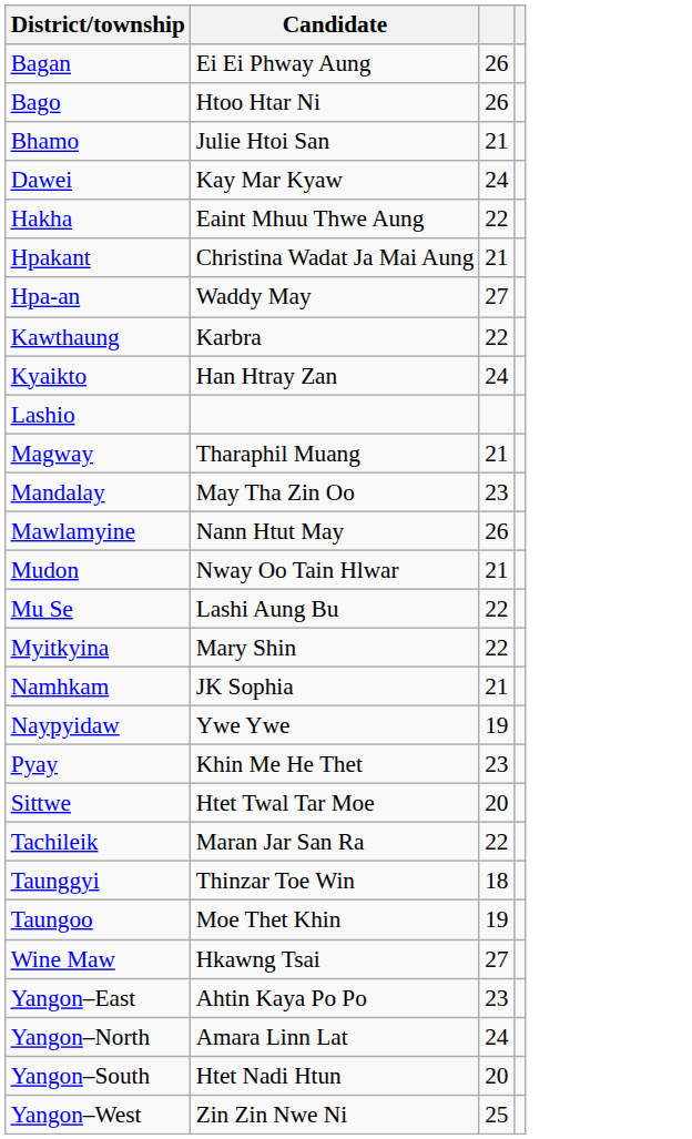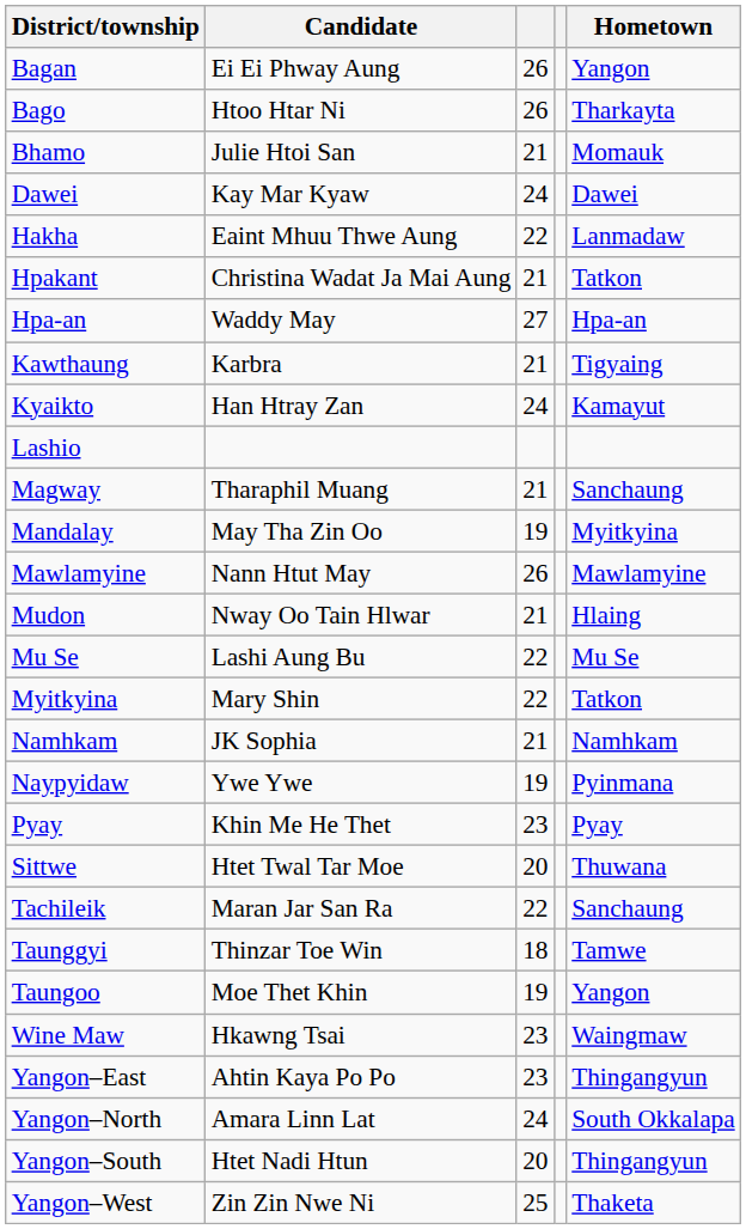 <table class="wikitable col3center col4center" style="font-size: 95%;">
 <tr>
 <th>District/township</th>
 <th>Candidate</th>
 <th></th>
 <th></th>
+<th>Hometown</th>
 </tr>
 <tr>
 <td><a href='#'>Bagan</a></td>
 <td>Ei Ei Phway Aung</td>
 <td>26</td>
 <td></td>
+<td><a href='#'>Yangon</a></td>
 </tr>
 <tr>
 <td><a href='#'>Bago</a></td>
 <td>Htoo Htar Ni</td>
 <td>26</td>
 <td></td>
+<td><a href='#'>Tharkayta</a></td>
 </tr>
 <tr>
 <td><a href='#'>Bhamo</a></td>
 <td>Julie Htoi San</td>
 <td>21</td>
 <td></td>
+<td><a href='#'>Momauk</a></td>
 </tr>
 <tr>
 <td><a href='#'>Dawei</a></td>
 <td>Kay Mar Kyaw</td>
 <td>24</td>
 <td></td>
+<td><a href='#'>Dawei</a></td>
 </tr>
 <tr>
 <td><a href='#'>Hakha</a></td>
 <td>Eaint Mhuu Thwe Aung</td>
 <td>22</td>
 <td></td>
+<td><a href='#'>Lanmadaw</a></td>
 </tr>
 <tr>
 <td><a href='#'>Hpakant</a></td>
 <td>Christina Wadat Ja Mai Aung</td>
 <td>21</td>
 <td></td>
+<td><a href='#'>Tatkon</a></td>
 </tr>
 <tr>
 <td><a href='#'>Hpa-an</a></td>
 <td>Waddy May</td>
 <td>27</td>
 <td></td>
+<td><a href='#'>Hpa-an</a></td>
 </tr>
 <tr>
 <td><a href='#'>Kawthaung</a></td>
 <td>Karbra</td>
-<td>22</td>
+<td>21</td>
 <td></td>
+<td><a href='#'>Tigyaing</a></td>
 </tr>
 <tr>
 <td><a href='#'>Kyaikto</a></td>
 <td>Han Htray Zan</td>
 <td>24</td>
 <td></td>
+<td><a href='#'>Kamayut</a></td>
 </tr>
 <tr>
 <td><a href='#'>Lashio</a></td>
+<td></td>
 <td></td>
 <td></td>
 <td></td>
 </tr>
 <tr>
 <td><a href='#'>Magway</a></td>
 <td>Tharaphil Muang</td>
 <td>21</td>
 <td></td>
+<td><a href='#'>Sanchaung</a></td>
 </tr>
 <tr>
 <td><a href='#'>Mandalay</a></td>
 <td>May Tha Zin Oo</td>
-<td>23</td>
+<td>19</td>
 <td></td>
+<td><a href='#'>Myitkyina</a></td>
 </tr>
 <tr>
 <td><a href='#'>Mawlamyine</a></td>
 <td>Nann Htut May</td>
 <td>26</td>
 <td></td>
+<td><a href='#'>Mawlamyine</a></td>
 </tr>
 <tr>
 <td><a href='#'>Mudon</a></td>
 <td>Nway Oo Tain Hlwar</td>
 <td>21</td>
 <td></td>
+<td><a href='#'>Hlaing</a></td>
 </tr>
 <tr>
 <td><a href='#'>Mu Se</a></td>
 <td>Lashi Aung Bu</td>
 <td>22</td>
 <td></td>
+<td><a href='#'>Mu Se</a></td>
 </tr>
 <tr>
 <td><a href='#'>Myitkyina</a></td>
 <td>Mary Shin</td>
 <td>22</td>
 <td></td>
+<td><a href='#'>Tatkon</a></td>
 </tr>
 <tr>
 <td><a href='#'>Namhkam</a></td>
 <td>JK Sophia</td>
 <td>21</td>
 <td></td>
+<td><a href='#'>Namhkam</a></td>
 </tr>
 <tr>
 <td><a href='#'>Naypyidaw</a></td>
 <td>Ywe Ywe</td>
 <td>19</td>
 <td></td>
+<td><a href='#'>Pyinmana</a></td>
 </tr>
 <tr>
 <td><a href='#'>Pyay</a></td>
 <td>Khin Me He Thet</td>
 <td>23</td>
 <td></td>
+<td><a href='#'>Pyay</a></td>
 </tr>
 <tr>
 <td><a href='#'>Sittwe</a></td>
 <td>Htet Twal Tar Moe</td>
 <td>20</td>
 <td></td>
+<td><a href='#'>Thuwana</a></td>
 </tr>
 <tr>
 <td><a href='#'>Tachileik</a></td>
 <td>Maran Jar San Ra</td>
 <td>22</td>
 <td></td>
+<td><a href='#'>Sanchaung</a></td>
 </tr>
 <tr>
 <td><a href='#'>Taunggyi</a></td>
 <td>Thinzar Toe Win</td>
 <td>18</td>
 <td></td>
+<td><a href='#'>Tamwe</a></td>
 </tr>
 <tr>
 <td><a href='#'>Taungoo</a></td>
 <td>Moe Thet Khin</td>
 <td>19</td>
 <td></td>
+<td><a href='#'>Yangon</a></td>
 </tr>
 <tr>
 <td><a href='#'>Wine Maw</a></td>
 <td>Hkawng Tsai</td>
-<td>27</td>
+<td>23</td>
 <td></td>
+<td><a href='#'>Waingmaw</a></td>
 </tr>
 <tr>
 <td><a href='#'>Yangon</a>–East</td>
 <td>Ahtin Kaya Po Po</td>
 <td>23</td>
 <td></td>
+<td><a href='#'>Thingangyun</a></td>
 </tr>
 <tr>
 <td><a href='#'>Yangon</a>–North</td>
 <td>Amara Linn Lat</td>
 <td>24</td>
 <td></td>
+<td><a href='#'>South Okkalapa</a></td>
 </tr>
 <tr>
 <td><a href='#'>Yangon</a>–South</td>
 <td>Htet Nadi Htun</td>
 <td>20</td>
 <td></td>
+<td><a href='#'>Thingangyun</a></td>
 </tr>
 <tr>
 <td><a href='#'>Yangon</a>–West</td>
 <td>Zin Zin Nwe Ni</td>
 <td>25</td>
 <td></td>
+<td><a href='#'>Thaketa</a></td>
 </tr>
 </table>
